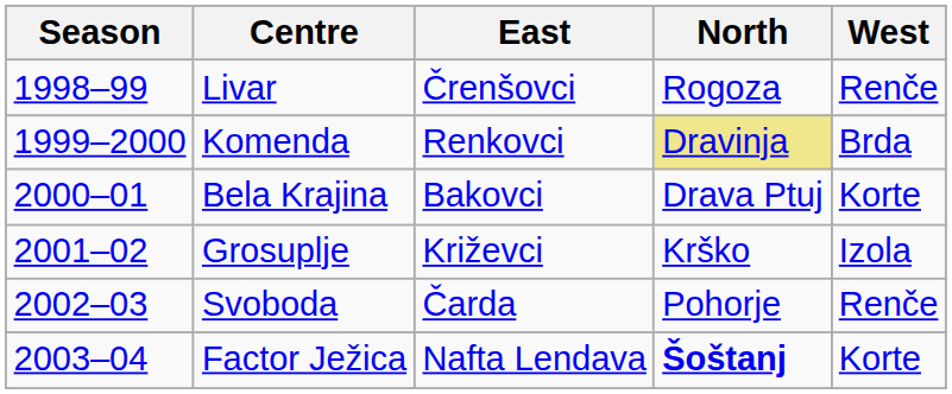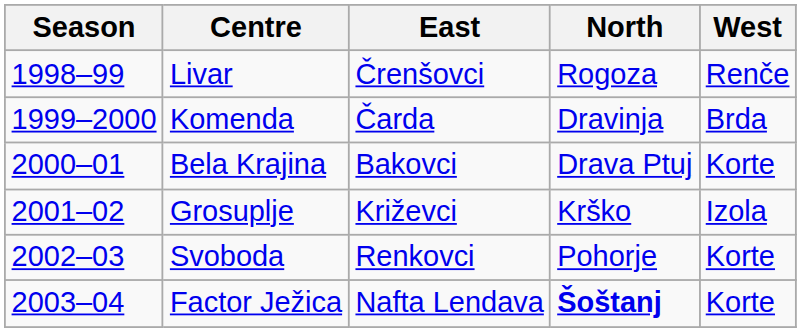 <table class="wikitable">
 <tr>
 <th>Season</th>
 <th>Centre</th>
 <th>East</th>
 <th>North</th>
 <th>West</th>
 </tr>
 <tr>
 <td><a href='#'>1998–99</a></td>
 <td><a href='#'>Livar</a></td>
 <td><a href='#'>Črenšovci</a></td>
 <td><a href='#'>Rogoza</a></td>
 <td><a href='#'>Renče</a></td>
 </tr>
 <tr>
 <td><a href='#'>1999–2000</a></td>
 <td><a href='#'>Komenda</a></td>
-<td><a href='#'>Renkovci</a></td>
-<td style="background: khaki;"><a href='#'>Dravinja</a></td>
+<td><a href='#'>Čarda</a></td>
+<td><a href='#'>Dravinja</a></td>
 <td><a href='#'>Brda</a></td>
 </tr>
 <tr>
 <td><a href='#'>2000–01</a></td>
 <td><a href='#'>Bela Krajina</a></td>
 <td><a href='#'>Bakovci</a></td>
 <td><a href='#'>Drava Ptuj</a></td>
 <td><a href='#'>Korte</a></td>
 </tr>
 <tr>
 <td><a href='#'>2001–02</a></td>
 <td><a href='#'>Grosuplje</a></td>
 <td><a href='#'>Križevci</a></td>
 <td><a href='#'>Krško</a></td>
 <td><a href='#'>Izola</a></td>
 </tr>
 <tr>
 <td><a href='#'>2002–03</a></td>
 <td><a href='#'>Svoboda</a></td>
-<td><a href='#'>Čarda</a></td>
+<td><a href='#'>Renkovci</a></td>
 <td><a href='#'>Pohorje</a></td>
-<td><a href='#'>Renče</a></td>
+<td><a href='#'>Korte</a></td>
 </tr>
 <tr>
 <td><a href='#'>2003–04</a></td>
 <td><a href='#'>Factor Ježica</a></td>
 <td><a href='#'>Nafta Lendava</a></td>
 <td><strong><a href='#'>Šoštanj</a></strong></td>
 <td><a href='#'>Korte</a></td>
 </tr>
 </table>
